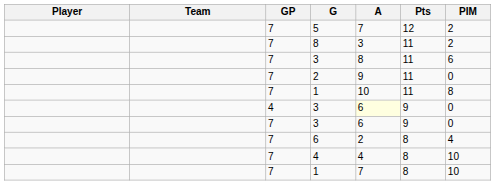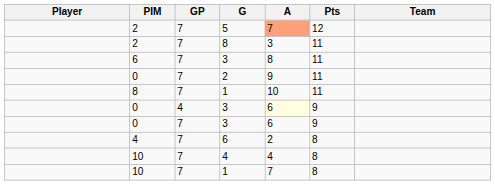 <table class="wikitable sortable">
 <tr>
 <th style="width: 12em;">Player</th>
-<th style="width: 13em;">Team</th>
+<th style="width: 4em;">PIM</th>
 <th style="width: 4em;">GP</th>
 <th style="width: 4em;">G</th>
 <th style="width: 4em;">A</th>
 <th style="width: 4em;">Pts</th>
-<th style="width: 4em;">PIM</th>
+<th style="width: 13em;">Team</th>
 </tr>
 <tr>
 <td></td>
-<td></td>
+<td>2</td>
 <td>7</td>
 <td>5</td>
-<td>7</td>
+<td style="background: lightsalmon;">7</td>
 <td>12</td>
-<td>2</td>
+<td></td>
 </tr>
 <tr>
 <td></td>
-<td></td>
+<td>2</td>
 <td>7</td>
 <td>8</td>
 <td>3</td>
 <td>11</td>
-<td>2</td>
+<td></td>
 </tr>
 <tr>
 <td></td>
-<td></td>
+<td>6</td>
 <td>7</td>
 <td>3</td>
 <td>8</td>
 <td>11</td>
-<td>6</td>
+<td></td>
 </tr>
 <tr>
 <td></td>
-<td></td>
+<td>0</td>
 <td>7</td>
 <td>2</td>
 <td>9</td>
 <td>11</td>
-<td>0</td>
+<td></td>
 </tr>
 <tr>
 <td></td>
-<td></td>
+<td>8</td>
 <td>7</td>
 <td>1</td>
 <td>10</td>
 <td>11</td>
-<td>8</td>
+<td></td>
 </tr>
 <tr>
 <td></td>
-<td></td>
+<td>0</td>
 <td>4</td>
 <td>3</td>
 <td style="background: lightyellow;">6</td>
 <td>9</td>
-<td>0</td>
+<td></td>
 </tr>
 <tr>
 <td></td>
-<td></td>
+<td>0</td>
 <td>7</td>
 <td>3</td>
 <td>6</td>
 <td>9</td>
-<td>0</td>
+<td></td>
 </tr>
 <tr>
 <td></td>
-<td></td>
+<td>4</td>
 <td>7</td>
 <td>6</td>
 <td>2</td>
 <td>8</td>
-<td>4</td>
+<td></td>
 </tr>
 <tr>
 <td></td>
-<td></td>
+<td>10</td>
 <td>7</td>
 <td>4</td>
 <td>4</td>
 <td>8</td>
-<td>10</td>
+<td></td>
 </tr>
 <tr>
 <td></td>
-<td></td>
+<td>10</td>
 <td>7</td>
 <td>1</td>
 <td>7</td>
 <td>8</td>
-<td>10</td>
+<td></td>
 </tr>
 </table>
